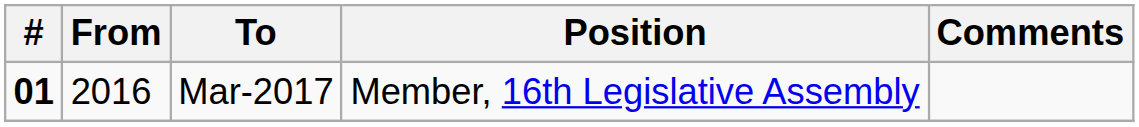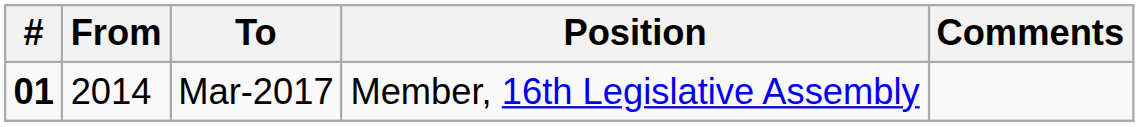 <table class="wikitable  sortable">
 <tr>
 <th>#</th>
 <th>From</th>
 <th>To</th>
 <th>Position</th>
 <th>Comments</th>
 </tr>
 <tr>
 <td><strong>01</strong></td>
-<td>2016</td>
+<td>2014</td>
 <td>Mar-2017</td>
 <td>Member, <a href='#'>16th Legislative Assembly</a></td>
 <td></td>
 </tr>
 <tr>
 </tr>
 </table>
